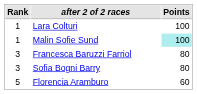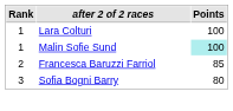 <table cellspacing="1" cellpadding="3" style="border:1px solid #aaa; font-size:86%;">
 <tr style="background:#e4e4e4;">
 <th style="border-bottom:1px solid #aaa; width:10px;">Rank</th>
 <th style="border-bottom:1px solid #aaa; width:200px; white-space:nowrap;"><em>after 2 of 2 races</em></th>
 <th style="border-bottom:1px solid #aaa; width:20px;">Points</th>
 </tr>
 <tr>
 <td style="text-align:center;">1</td>
 <td> <a href='#'>Lara Colturi</a></td>
 <td align="right">100</td>
 </tr>
 <tr>
 <td style="text-align:center;">1</td>
 <td> <a href='#'>Malin Sofie Sund</a></td>
 <td align="right" style="background: paleturquoise;">100</td>
 </tr>
 <tr>
-<td style="text-align:center;">3</td>
+<td style="text-align:center;">2</td>
 <td> <a href='#'>Francesca Baruzzi Farriol</a></td>
-<td align="right">80</td>
+<td align="right">85</td>
 </tr>
 <tr>
 <td style="text-align:center;">3</td>
 <td> <a href='#'>Sofia Bogni Barry</a></td>
 <td align="right">80</td>
 </tr>
-<tr>
-<td style="text-align:center;">5</td>
-<td> <a href='#'>Florencia Aramburo</a></td>
-<td align="right">60</td>
-</tr>
 </table>
